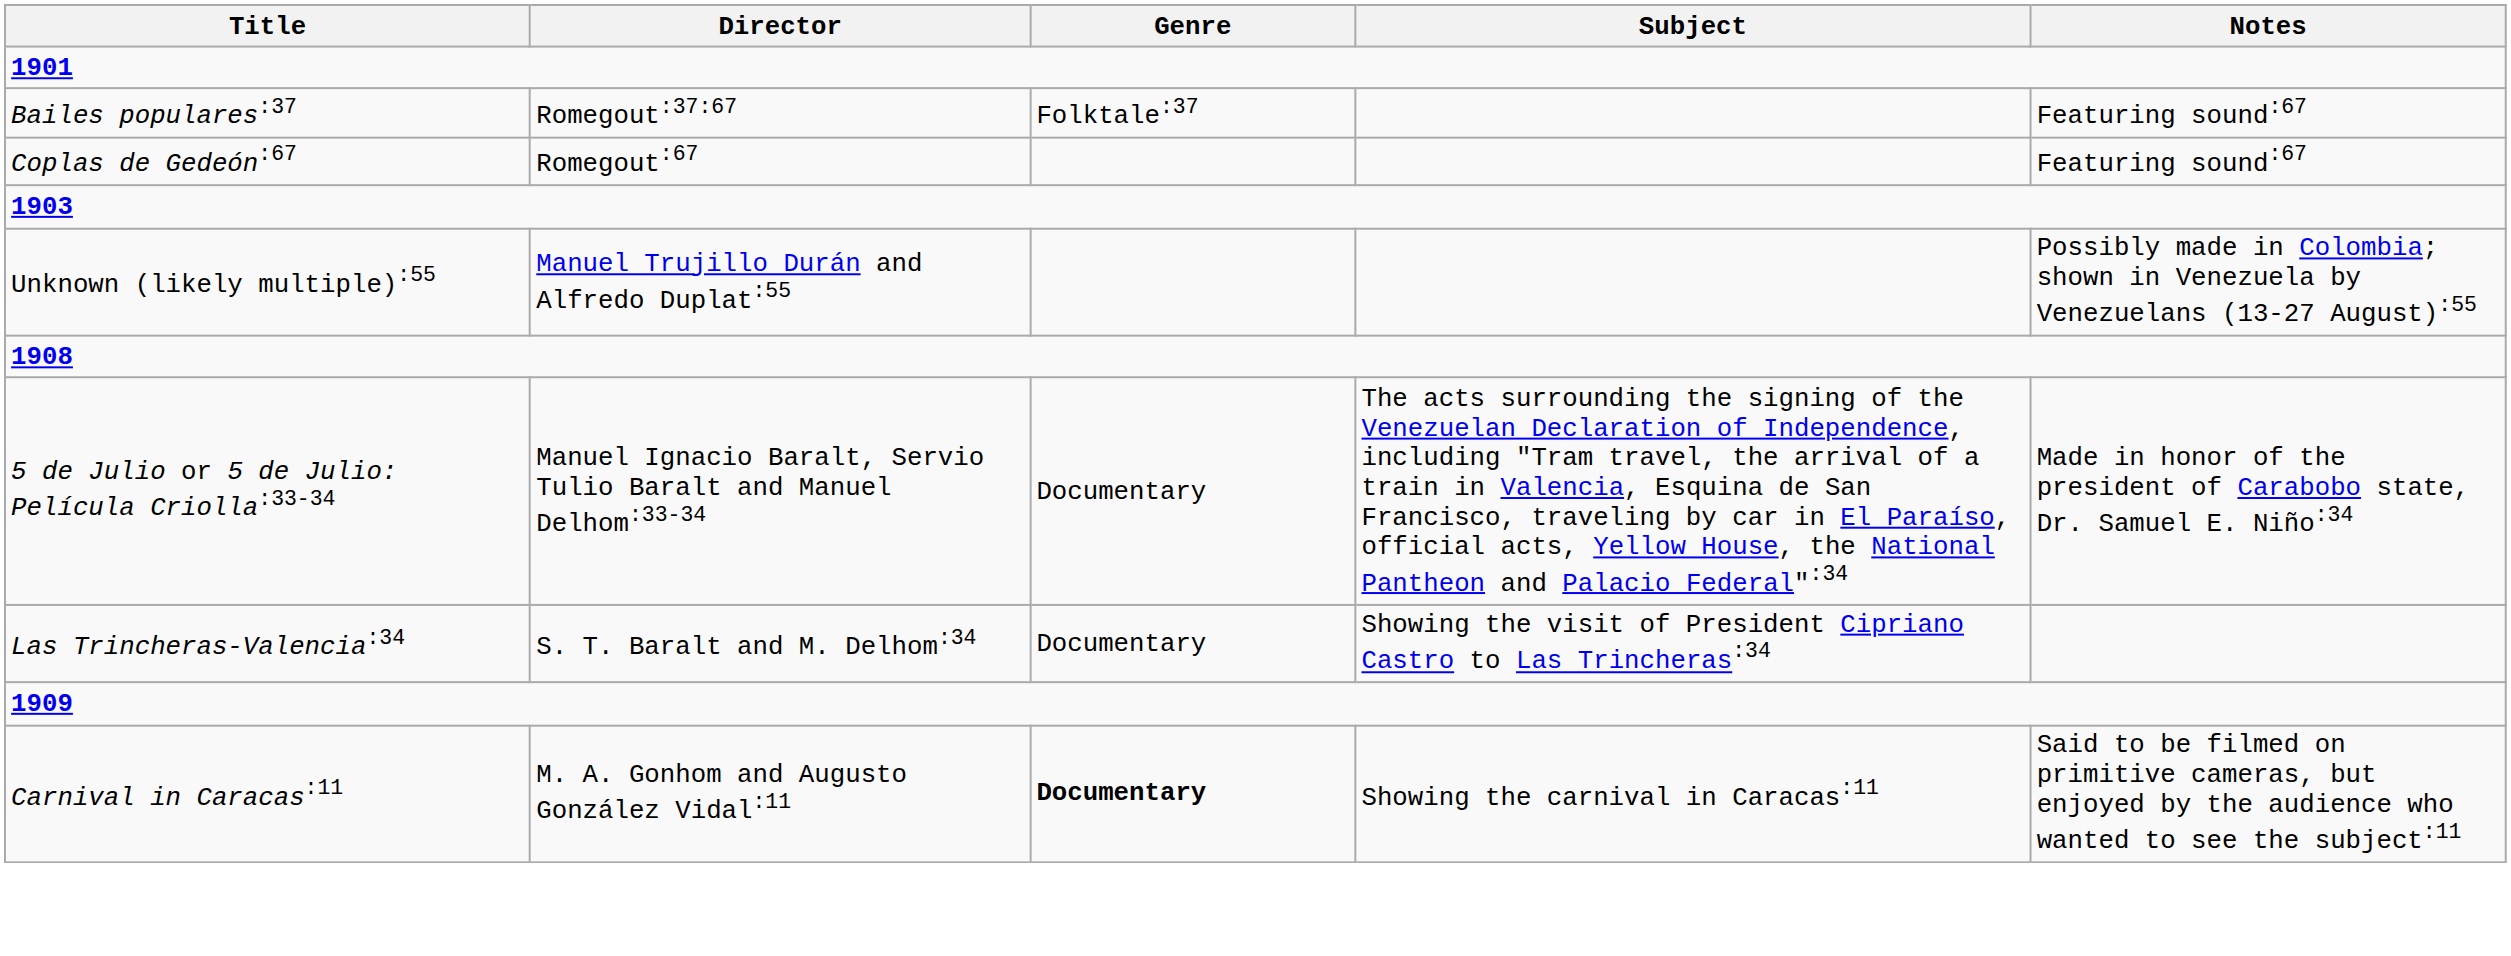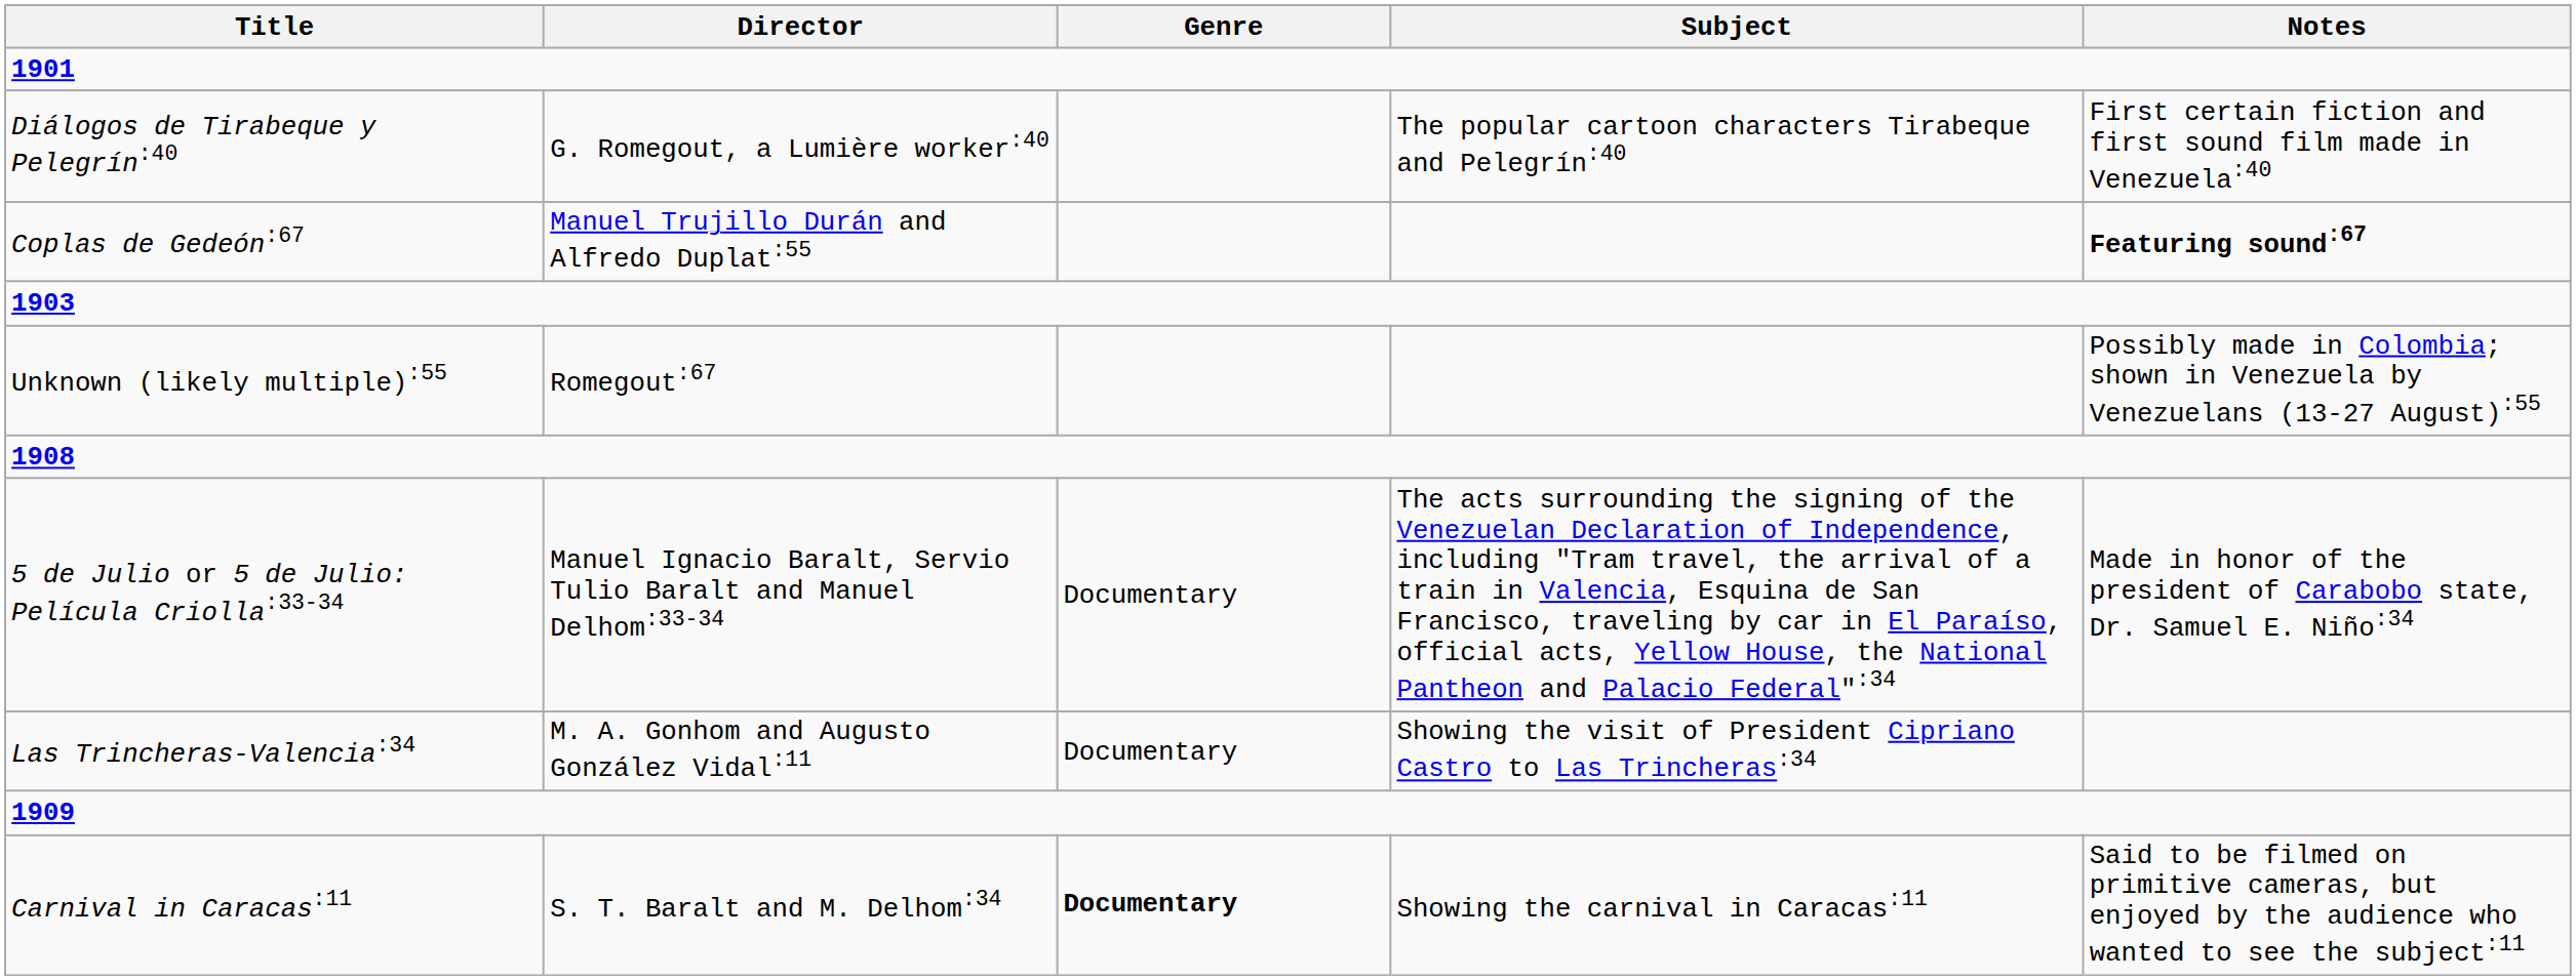 <table class="wikitable" width="100%">
 <tr>
 <th width="21%">Title</th>
 <th width="20%">Director</th>
 <th width="13%">Genre</th>
 <th width="27%">Subject</th>
 <th width="21%">Notes</th>
 </tr>
 <tr>
 <td colspan="5" ><strong><a href='#'>1901</a></strong></td>
 </tr>
 <tr>
-<td><em>Bailes populares</em><sup>:37</sup></td>
-<td>Romegout<sup>:37</sup><sup>:67</sup></td>
-<td>Folktale<sup>:37</sup></td>
+<td><em>Diálogos de Tirabeque y Pelegrín</em><sup>:40</sup></td>
+<td>G. Romegout, a Lumière worker<sup>:40</sup></td>
 <td></td>
-<td>Featuring sound<sup>:67</sup></td>
+<td>The popular cartoon characters Tirabeque and Pelegrín<sup>:40</sup></td>
+<td>First certain fiction and first sound film made in Venezuela<sup>:40</sup></td>
 </tr>
 <tr>
 <td><em>Coplas de Gedeón</em><sup>:67</sup></td>
-<td>Romegout<sup>:67</sup></td>
+<td><a href='#'>Manuel Trujillo Durán</a> and Alfredo Duplat<sup>:55</sup></td>
 <td></td>
 <td></td>
-<td>Featuring sound<sup>:67</sup></td>
+<td><strong>Featuring sound<sup>:67</sup></strong></td>
 </tr>
 <tr>
 <td colspan="5" ><strong><a href='#'>1903</a></strong></td>
 </tr>
 <tr>
 <td>Unknown (likely multiple)<sup>:55</sup></td>
-<td><a href='#'>Manuel Trujillo Durán</a> and Alfredo Duplat<sup>:55</sup></td>
+<td>Romegout<sup>:67</sup></td>
 <td></td>
 <td></td>
 <td>Possibly made in <a href='#'>Colombia</a>; shown in Venezuela by Venezuelans (13-27 August)<sup>:55</sup></td>
 </tr>
 <tr>
 <td colspan="5" ><strong><a href='#'>1908</a></strong></td>
 </tr>
 <tr>
 <td><em>5 de Julio</em> or <em>5 de Julio: Película Criolla</em><sup>:33-34</sup></td>
 <td>Manuel Ignacio Baralt, Servio Tulio Baralt and Manuel Delhom<sup>:33-34</sup></td>
 <td>Documentary</td>
 <td>The acts surrounding the signing of the <a href='#'>Venezuelan Declaration of Independence</a>, including "Tram travel, the arrival of a train in <a href='#'>Valencia</a>, Esquina de San Francisco, traveling by car in <a href='#'>El Paraíso</a>, official acts, <a href='#'>Yellow House</a>, the <a href='#'>National Pantheon</a> and <a href='#'>Palacio Federal</a>"<sup>:34</sup></td>
 <td>Made in honor of the president of <a href='#'>Carabobo</a> state, Dr. Samuel E. Niño<sup>:34</sup></td>
 </tr>
 <tr>
 <td><em>Las Trincheras-Valencia</em><sup>:34</sup></td>
-<td>S. T. Baralt and M. Delhom<sup>:34</sup></td>
+<td>M. A. Gonhom and Augusto González Vidal<sup>:11</sup></td>
 <td>Documentary</td>
 <td>Showing the visit of President <a href='#'>Cipriano Castro</a> to <a href='#'>Las Trincheras</a><sup>:34</sup></td>
 <td></td>
 </tr>
 <tr>
 <td colspan="5" ><strong><a href='#'>1909</a></strong></td>
 </tr>
 <tr>
 <td><em>Carnival in Caracas</em><sup>:11</sup></td>
-<td>M. A. Gonhom and Augusto González Vidal<sup>:11</sup></td>
+<td>S. T. Baralt and M. Delhom<sup>:34</sup></td>
 <td><strong>Documentary</strong></td>
 <td>Showing the carnival in Caracas<sup>:11</sup></td>
 <td>Said to be filmed on primitive cameras, but enjoyed by the audience who wanted to see the subject<sup>:11</sup></td>
 </tr>
 </table>
